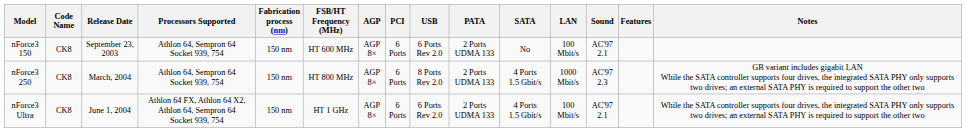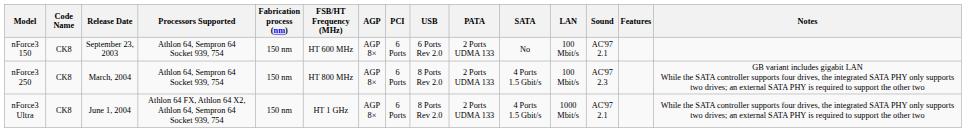 <table class="wikitable" style="font-size: 85%; text-align: center; width: auto;">
 <tr>
 <th>Model</th>
 <th>Code Name</th>
 <th>Release Date</th>
 <th>Processors Supported</th>
 <th>Fabrication<br>process (<a href='#'>nm</a>)</th>
 <th>FSB/HT<br>Frequency (MHz)</th>
 <th>AGP</th>
 <th>PCI</th>
 <th>USB</th>
 <th>PATA</th>
 <th>SATA</th>
 <th>LAN</th>
 <th>Sound</th>
 <th>Features</th>
 <th>Notes</th>
 </tr>
 <tr>
 <td>nForce3 150</td>
 <td>CK8</td>
 <td>September 23, 2003</td>
 <td>Athlon 64, Sempron 64<br>Socket 939, 754</td>
 <td>150 nm</td>
 <td>HT 600 MHz</td>
 <td>AGP 8×</td>
 <td>6 Ports</td>
 <td>6 Ports Rev 2.0</td>
 <td>2 Ports UDMA 133</td>
 <td>No</td>
 <td>100 Mbit/s</td>
 <td>AC'97 2.1</td>
 <td></td>
 <td></td>
 </tr>
 <tr>
 <td>nForce3 250</td>
 <td>CK8</td>
 <td>March, 2004</td>
 <td>Athlon 64, Sempron 64<br>Socket 939, 754</td>
 <td>150 nm</td>
 <td>HT 800 MHz</td>
 <td>AGP 8×</td>
 <td>6 Ports</td>
 <td>8 Ports Rev 2.0</td>
 <td>2 Ports UDMA 133</td>
 <td>4 Ports 1.5 Gbit/s</td>
-<td>1000 Mbit/s</td>
+<td>100 Mbit/s</td>
 <td>AC'97 2.3</td>
 <td></td>
 <td>GB variant includes gigabit LAN<br>While the SATA controller supports four drives, the integrated SATA PHY only supports two drives; an external SATA PHY is required to support the other two</td>
 </tr>
 <tr>
 <td>nForce3 Ultra</td>
 <td>CK8</td>
 <td>June 1, 2004</td>
 <td>Athlon 64 FX, Athlon 64 X2, Athlon 64, Sempron 64<br>Socket 939, 754</td>
 <td>150 nm</td>
 <td>HT 1 GHz</td>
 <td>AGP 8×</td>
 <td>6 Ports</td>
-<td>6 Ports Rev 2.0</td>
+<td>8 Ports Rev 2.0</td>
 <td>2 Ports UDMA 133</td>
 <td>4 Ports 1.5 Gbit/s</td>
-<td>100 Mbit/s</td>
+<td>1000 Mbit/s</td>
 <td>AC'97 2.1</td>
 <td></td>
 <td>While the SATA controller supports four drives, the integrated SATA PHY only supports two drives; an external SATA PHY is required to support the other two</td>
 </tr>
 </table>
